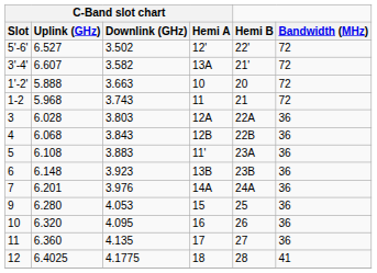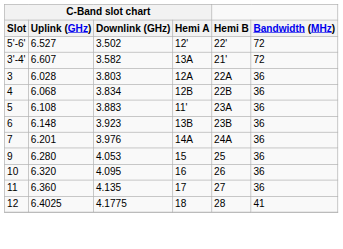 <table class="wikitable collapsible collapsed" style="margin: 1em auto 1em auto;">
 <tr>
 <th colspan="4">C-Band slot chart</th>
 </tr>
 <tr>
 <th>Slot</th>
 <th>Uplink (<a href='#'>GHz</a>)</th>
 <th>Downlink (GHz)</th>
 <th>Hemi A</th>
 <th>Hemi B</th>
 <th><a href='#'>Bandwidth</a> (<a href='#'>MHz</a>)</th>
 </tr>
 <tr>
 <td>5'-6'</td>
 <td>6.527</td>
 <td>3.502</td>
 <td>12'</td>
 <td>22'</td>
 <td>72</td>
 </tr>
 <tr>
 <td>3'-4'</td>
 <td>6.607</td>
 <td>3.582</td>
 <td>13A</td>
 <td>21'</td>
 <td>72</td>
 </tr>
 <tr>
-<td>1'-2'</td>
-<td>5.888</td>
-<td>3.663</td>
-<td>10</td>
-<td>20</td>
-<td>72</td>
-</tr>
-<tr>
-<td>1-2</td>
-<td>5.968</td>
-<td>3.743</td>
-<td>11</td>
-<td>21</td>
-<td>72</td>
-</tr>
-<tr>
 <td>3</td>
 <td>6.028</td>
 <td>3.803</td>
 <td>12A</td>
 <td>22A</td>
 <td>36</td>
 </tr>
 <tr>
 <td>4</td>
 <td>6.068</td>
-<td>3.843</td>
+<td>3.834</td>
 <td>12B</td>
 <td>22B</td>
 <td>36</td>
 </tr>
 <tr>
 <td>5</td>
 <td>6.108</td>
 <td>3.883</td>
 <td>11'</td>
 <td>23A</td>
 <td>36</td>
 </tr>
 <tr>
 <td>6</td>
 <td>6.148</td>
 <td>3.923</td>
 <td>13B</td>
 <td>23B</td>
 <td>36</td>
 </tr>
 <tr>
 <td>7</td>
 <td>6.201</td>
 <td>3.976</td>
 <td>14A</td>
 <td>24A</td>
 <td>36</td>
 </tr>
 <tr>
 <td>9</td>
 <td>6.280</td>
 <td>4.053</td>
 <td>15</td>
 <td>25</td>
 <td>36</td>
 </tr>
 <tr>
 <td>10</td>
 <td>6.320</td>
 <td>4.095</td>
 <td>16</td>
 <td>26</td>
 <td>36</td>
 </tr>
 <tr>
 <td>11</td>
 <td>6.360</td>
 <td>4.135</td>
 <td>17</td>
 <td>27</td>
 <td>36</td>
 </tr>
 <tr>
 <td>12</td>
 <td>6.4025</td>
 <td>4.1775</td>
 <td>18</td>
 <td>28</td>
 <td>41</td>
 </tr>
 <tr>
 </tr>
 </table>
